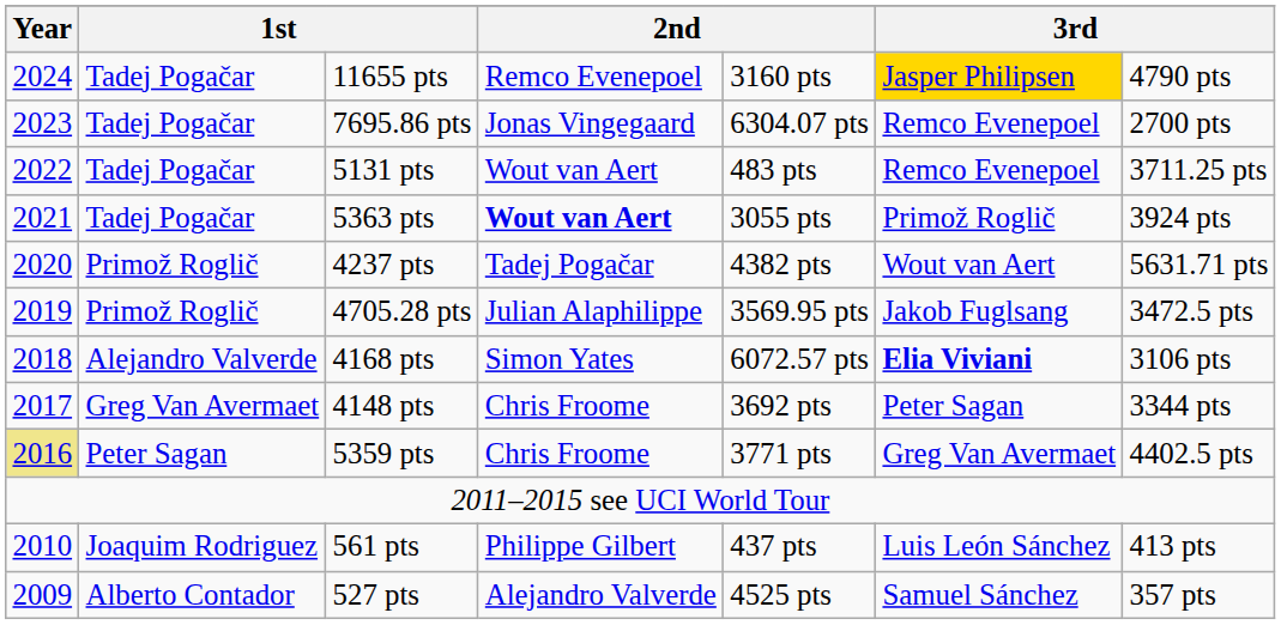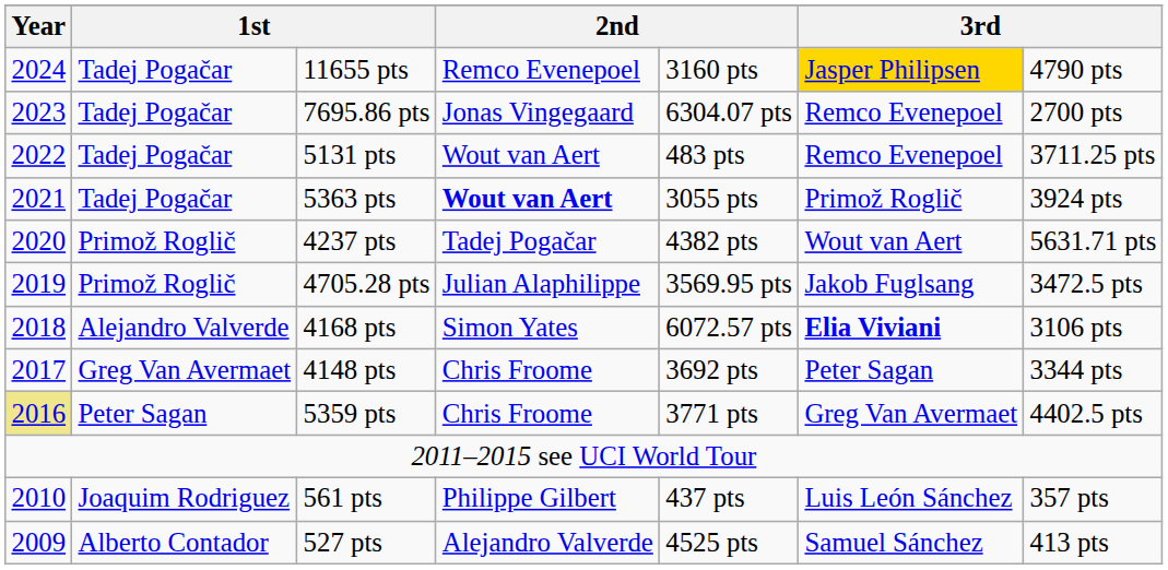 <table class="wikitable">
 <tr>
 </tr>
 <tr>
 <th>Year</th>
 <th colspan=2>1st</th>
 <th colspan=2>2nd</th>
 <th colspan=2>3rd</th>
 </tr>
 <tr>
 <td><a href='#'>2024</a></td>
 <td style="text-align:left"> <a href='#'>Tadej Pogačar</a> <br><small></small></td>
 <td>11655 pts</td>
 <td style="text-align:left"> <a href='#'>Remco Evenepoel</a> <br><small></small></td>
 <td>3160 pts</td>
 <td style="background: gold; text-align:left"> <a href='#'>Jasper Philipsen</a> <br><small></small></td>
 <td>4790 pts</td>
 </tr>
 <tr>
 <td><a href='#'>2023</a></td>
 <td style="text-align:left"> <a href='#'>Tadej Pogačar</a> <br><small></small></td>
 <td>7695.86 pts</td>
 <td style="text-align:left"> <a href='#'>Jonas Vingegaard</a> <br><small></small></td>
 <td>6304.07 pts</td>
 <td style="text-align:left"> <a href='#'>Remco Evenepoel</a> <br><small></small></td>
 <td>2700 pts</td>
 </tr>
 <tr>
 <td><a href='#'>2022</a></td>
 <td style="text-align:left"> <a href='#'>Tadej Pogačar</a> <br> <small></small></td>
 <td>5131 pts</td>
 <td style="text-align:left"> <a href='#'>Wout van Aert</a> <br> <small></small></td>
 <td>483 pts</td>
 <td style="text-align:left"> <a href='#'>Remco Evenepoel</a> <br> <small></small></td>
 <td>3711.25 pts</td>
 </tr>
 <tr>
 <td><a href='#'>2021</a></td>
 <td style="text-align:left"> <a href='#'>Tadej Pogačar</a> <br> <small></small></td>
 <td>5363 pts</td>
 <td style="text-align:left"><strong> <a href='#'>Wout van Aert</a> <br> <small></small></strong></td>
 <td>3055 pts</td>
 <td style="text-align:left"> <a href='#'>Primož Roglič</a> <br> <small></small></td>
 <td>3924 pts</td>
 </tr>
 <tr>
 <td><a href='#'>2020</a></td>
 <td style="text-align:left"> <a href='#'>Primož Roglič</a> <br> <small></small></td>
 <td>4237 pts</td>
 <td style="text-align:left"> <a href='#'>Tadej Pogačar</a> <br> <small></small></td>
 <td>4382 pts</td>
 <td style="text-align:left"> <a href='#'>Wout van Aert</a> <br> <small></small></td>
 <td>5631.71 pts</td>
 </tr>
 <tr>
 <td><a href='#'>2019</a></td>
 <td style="text-align:left"> <a href='#'>Primož Roglič</a> <br> <small></small></td>
 <td>4705.28 pts</td>
 <td style="text-align:left"> <a href='#'>Julian Alaphilippe</a> <br> <small></small></td>
 <td>3569.95 pts</td>
 <td style="text-align:left"> <a href='#'>Jakob Fuglsang</a> <br> <small></small></td>
 <td>3472.5 pts</td>
 </tr>
 <tr>
 <td><a href='#'>2018</a></td>
 <td style="text-align:left"> <a href='#'>Alejandro Valverde</a> <br> <small></small></td>
 <td>4168 pts</td>
 <td style="text-align:left"> <a href='#'>Simon Yates</a> <br> <small></small></td>
 <td>6072.57 pts</td>
 <td style="text-align:left"><strong> <a href='#'>Elia Viviani</a> <br> <small></small></strong></td>
 <td>3106 pts</td>
 </tr>
 <tr>
 <td><a href='#'>2017</a></td>
 <td style="text-align:left"> <a href='#'>Greg Van Avermaet</a> <br> <small></small></td>
 <td>4148 pts</td>
 <td style="text-align:left"> <a href='#'>Chris Froome</a> <br> <small></small></td>
 <td>3692 pts</td>
 <td style="text-align:left"> <a href='#'>Peter Sagan</a> <br> <small></small></td>
 <td>3344 pts</td>
 </tr>
 <tr>
 <td style="background: khaki;"><a href='#'>2016</a></td>
 <td style="text-align:left"> <a href='#'>Peter Sagan</a> <br> <small></small></td>
 <td>5359 pts</td>
 <td style="text-align:left"> <a href='#'>Chris Froome</a> <br> <small></small></td>
 <td>3771 pts</td>
 <td style="text-align:left"> <a href='#'>Greg Van Avermaet</a> <br> <small></small></td>
 <td>4402.5 pts</td>
 </tr>
 <tr>
 <td style="text-align:center" colspan="7"><em>2011–2015</em> see <a href='#'>UCI World Tour</a></td>
 </tr>
 <tr>
 <td><a href='#'>2010</a></td>
 <td style="text-align:left"> <a href='#'>Joaquim Rodriguez</a> <br> <small></small></td>
 <td>561 pts</td>
 <td style="text-align:left"> <a href='#'>Philippe Gilbert</a> <br> <small></small></td>
 <td>437 pts</td>
 <td style="text-align:left"> <a href='#'>Luis León Sánchez</a> <br> <small></small></td>
-<td>413 pts</td>
+<td>357 pts</td>
 </tr>
 <tr>
 <td><a href='#'>2009</a></td>
 <td style="text-align:left"> <a href='#'>Alberto Contador</a> <br> <small></small></td>
 <td>527 pts</td>
 <td style="text-align:left"> <a href='#'>Alejandro Valverde</a> <br> <small></small></td>
 <td>4525 pts</td>
 <td style="text-align:left"> <a href='#'>Samuel Sánchez</a> <br> <small></small></td>
-<td>357 pts</td>
+<td>413 pts</td>
 </tr>
 </table>
